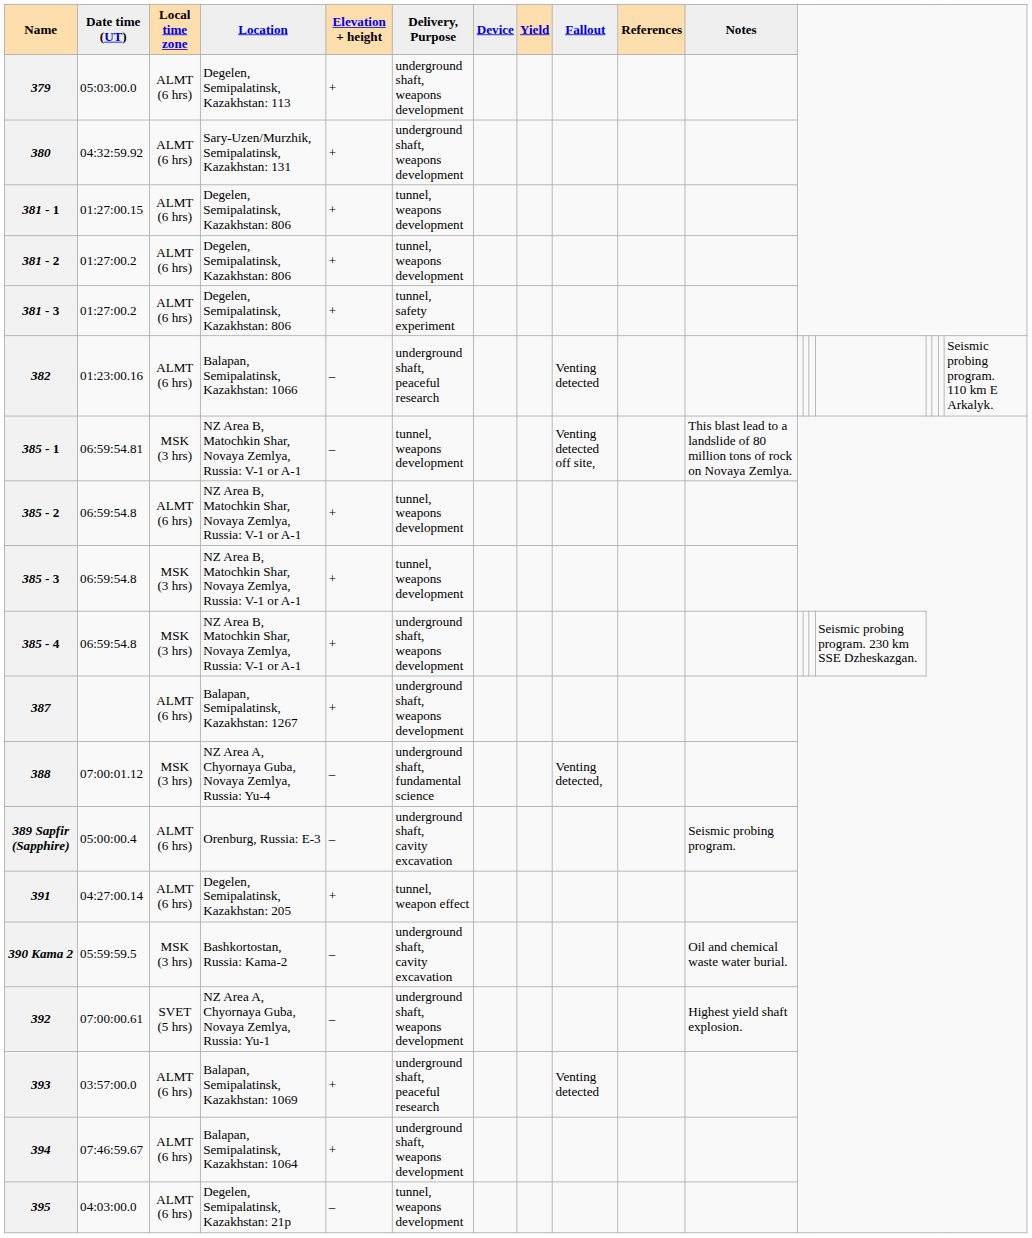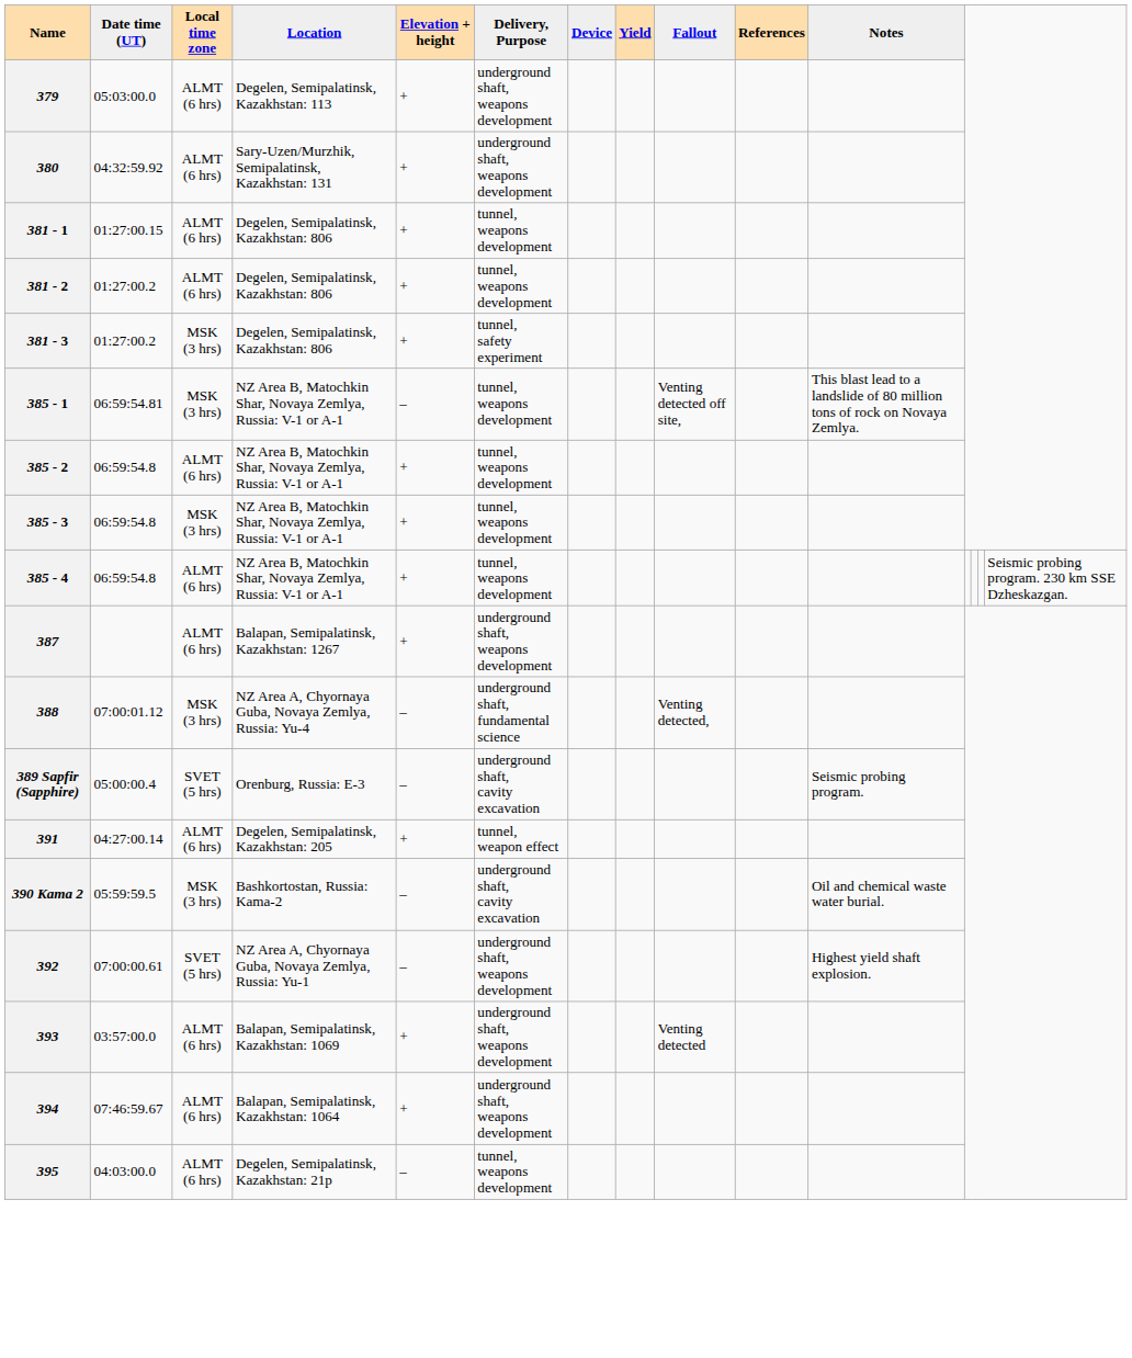 <table class="wikitable sortable">
 <tr>
 <th style="background:#ffdead;">Name </th>
 <th style="background:#efefef;">Date time (<a href='#'>UT</a>)</th>
 <th style="background:#ffdead;">Local <a href='#'>time zone</a></th>
 <th style="background:#efefef;"><a href='#'>Location</a></th>
 <th style="background:#ffdead;"><a href='#'>Elevation</a> + height </th>
 <th style="background:#efefef;">Delivery, <br>Purpose </th>
 <th style="background:#efefef;"><a href='#'>Device</a></th>
 <th style="background:#ffdead;"><a href='#'>Yield</a></th>
 <th style="background:#efefef;" class="unsortable"><a href='#'>Fallout</a></th>
 <th style="background:#ffdead;" class="unsortable">References</th>
 <th style="background:#efefef;" class="unsortable">Notes</th>
 </tr>
 <tr>
 <th><em>379</em></th>
 <td> 05:03:00.0</td>
 <td style="text-align:center;">ALMT (6 hrs)<br></td>
 <td>Degelen, Semipalatinsk, Kazakhstan: 113 </td>
 <td> +</td>
 <td>underground shaft,<br>weapons development</td>
 <td></td>
 <td style="text-align:center;"></td>
 <td></td>
 <td></td>
 <td></td>
 </tr>
 <tr>
 <th><em>380</em></th>
 <td> 04:32:59.92</td>
 <td style="text-align:center;">ALMT (6 hrs)<br></td>
 <td>Sary-Uzen/Murzhik, Semipalatinsk, Kazakhstan: 131 </td>
 <td> +</td>
 <td>underground shaft,<br>weapons development</td>
 <td></td>
 <td style="text-align:center;"></td>
 <td></td>
 <td></td>
 <td></td>
 </tr>
 <tr>
 <th><em>381</em> - 1</th>
 <td> 01:27:00.15</td>
 <td style="text-align:center;">ALMT (6 hrs)<br></td>
 <td>Degelen, Semipalatinsk, Kazakhstan: 806 </td>
 <td> +</td>
 <td>tunnel,<br>weapons development</td>
 <td></td>
 <td style="text-align:center;"></td>
 <td></td>
 <td></td>
 <td></td>
 </tr>
 <tr>
 <th><em>381</em> - 2</th>
 <td> 01:27:00.2</td>
 <td style="text-align:center;">ALMT (6 hrs)<br></td>
 <td>Degelen, Semipalatinsk, Kazakhstan: 806 </td>
 <td> +</td>
 <td>tunnel,<br>weapons development</td>
 <td></td>
 <td style="text-align:center;"></td>
 <td></td>
 <td></td>
 <td></td>
 </tr>
 <tr>
 <th><em>381</em> - 3</th>
 <td> 01:27:00.2</td>
-<td style="text-align:center;">ALMT (6 hrs)<br></td>
+<td style="text-align:center;">MSK (3 hrs)<br></td>
 <td>Degelen, Semipalatinsk, Kazakhstan: 806 </td>
 <td> +</td>
 <td>tunnel,<br>safety experiment</td>
 <td></td>
 <td style="text-align:center;"></td>
 <td></td>
 <td></td>
 <td></td>
-</tr>
-<tr>
-<th><em>382</em></th>
-<td> 01:23:00.16</td>
-<td style="text-align:center;">ALMT (6 hrs)<br></td>
-<td>Balapan, Semipalatinsk, Kazakhstan: 1066 </td>
-<td> – </td>
-<td>underground shaft,<br>peaceful research</td>
-<td></td>
-<td style="text-align:center;"></td>
-<td>Venting detected</td>
-<td></td>
-<td></td>
-<td style="text-align:center;"></td>
-<td></td>
-<td></td>
-<td></td>
-<td style="text-align:center;"></td>
-<td></td>
-<td></td>
-<td>Seismic probing program. 110 km E Arkalyk.</td>
 </tr>
 <tr>
 <th><em>385</em> - 1</th>
 <td> 06:59:54.81</td>
 <td style="text-align:center;">MSK (3 hrs)<br></td>
 <td>NZ Area B, Matochkin Shar, Novaya Zemlya, Russia: V-1 or A-1 </td>
 <td> – </td>
 <td>tunnel,<br>weapons development</td>
 <td></td>
 <td style="text-align:center;"></td>
 <td>Venting detected off site, </td>
 <td></td>
 <td>This blast lead to a landslide of 80 million tons of rock on Novaya Zemlya.</td>
 </tr>
 <tr>
 <th><em>385</em> - 2</th>
 <td> 06:59:54.8</td>
 <td style="text-align:center;">ALMT (6 hrs)<br></td>
 <td>NZ Area B, Matochkin Shar, Novaya Zemlya, Russia: V-1 or A-1 </td>
 <td> +</td>
 <td>tunnel,<br>weapons development</td>
 <td></td>
 <td style="text-align:center;"></td>
 <td></td>
 <td></td>
 <td></td>
 </tr>
 <tr>
 <th><em>385</em> - 3</th>
 <td> 06:59:54.8</td>
 <td style="text-align:center;">MSK (3 hrs)<br></td>
 <td>NZ Area B, Matochkin Shar, Novaya Zemlya, Russia: V-1 or A-1 </td>
 <td> +</td>
 <td>tunnel,<br>weapons development</td>
 <td></td>
 <td style="text-align:center;"></td>
 <td></td>
 <td></td>
 <td></td>
 </tr>
 <tr>
 <th><em>385</em> - 4</th>
 <td> 06:59:54.8</td>
-<td style="text-align:center;">MSK (3 hrs)<br></td>
+<td style="text-align:center;">ALMT (6 hrs)<br></td>
 <td>NZ Area B, Matochkin Shar, Novaya Zemlya, Russia: V-1 or A-1 </td>
 <td> +</td>
-<td>underground shaft,<br>weapons development</td>
+<td>tunnel,<br>weapons development</td>
 <td></td>
 <td style="text-align:center;"></td>
 <td></td>
 <td></td>
 <td></td>
 <td style="text-align:center;"></td>
 <td></td>
 <td></td>
 <td>Seismic probing program. 230 km SSE Dzheskazgan.</td>
 </tr>
 <tr>
 <th><em>387</em></th>
 <td></td>
 <td style="text-align:center;">ALMT (6 hrs)<br></td>
 <td>Balapan, Semipalatinsk, Kazakhstan: 1267 </td>
 <td> +</td>
 <td>underground shaft,<br>weapons development</td>
 <td></td>
 <td style="text-align:center;"></td>
 <td></td>
 <td></td>
 <td></td>
 </tr>
 <tr>
 <th><em>388</em></th>
 <td> 07:00:01.12</td>
 <td style="text-align:center;">MSK (3 hrs)<br></td>
 <td>NZ Area A, Chyornaya Guba, Novaya Zemlya, Russia: Yu-4 </td>
 <td> – </td>
 <td>underground shaft,<br>fundamental science</td>
 <td></td>
 <td style="text-align:center;"></td>
 <td>Venting detected, </td>
 <td></td>
 <td></td>
 </tr>
 <tr>
 <th><em>389 Sapfir (Sapphire)</em></th>
 <td> 05:00:00.4</td>
-<td style="text-align:center;">ALMT (6 hrs)<br></td>
+<td style="text-align:center;">SVET (5 hrs)<br></td>
 <td>Orenburg, Russia: E-3 </td>
 <td> – </td>
 <td>underground shaft,<br>cavity excavation</td>
 <td></td>
 <td style="text-align:center;"></td>
 <td></td>
 <td></td>
 <td>Seismic probing program.</td>
 </tr>
 <tr>
 <th><em>391</em></th>
 <td> 04:27:00.14</td>
 <td style="text-align:center;">ALMT (6 hrs)<br></td>
 <td>Degelen, Semipalatinsk, Kazakhstan: 205 </td>
 <td> +</td>
 <td>tunnel,<br>weapon effect</td>
 <td></td>
 <td style="text-align:center;"></td>
 <td></td>
 <td></td>
 <td></td>
 </tr>
 <tr>
 <th><em>390 Kama 2</em></th>
 <td> 05:59:59.5</td>
 <td style="text-align:center;">MSK (3 hrs)<br></td>
 <td>Bashkortostan, Russia: Kama-2 </td>
 <td> – </td>
 <td>underground shaft,<br>cavity excavation</td>
 <td></td>
 <td style="text-align:center;"></td>
 <td></td>
 <td></td>
 <td>Oil and chemical waste water burial.</td>
 </tr>
 <tr>
 <th><em>392</em></th>
 <td> 07:00:00.61</td>
 <td style="text-align:center;">SVET (5 hrs)<br></td>
 <td>NZ Area A, Chyornaya Guba, Novaya Zemlya, Russia: Yu-1 </td>
 <td> – </td>
 <td>underground shaft,<br>weapons development</td>
 <td></td>
 <td style="text-align:center;"></td>
 <td></td>
 <td></td>
 <td>Highest yield shaft explosion.</td>
 </tr>
 <tr>
 <th><em>393</em></th>
 <td> 03:57:00.0</td>
 <td style="text-align:center;">ALMT (6 hrs)<br></td>
 <td>Balapan, Semipalatinsk, Kazakhstan: 1069 </td>
 <td> +</td>
-<td>underground shaft,<br>peaceful research</td>
+<td>underground shaft,<br>weapons development</td>
 <td></td>
 <td style="text-align:center;"></td>
 <td>Venting detected</td>
 <td></td>
 <td></td>
 </tr>
 <tr>
 <th><em>394</em></th>
 <td> 07:46:59.67</td>
 <td style="text-align:center;">ALMT (6 hrs)<br></td>
 <td>Balapan, Semipalatinsk, Kazakhstan: 1064 </td>
 <td> +</td>
 <td>underground shaft,<br>weapons development</td>
 <td></td>
 <td style="text-align:center;"></td>
 <td></td>
 <td></td>
 <td></td>
 </tr>
 <tr>
 <th><em>395</em></th>
 <td> 04:03:00.0</td>
 <td style="text-align:center;">ALMT (6 hrs)<br></td>
 <td>Degelen, Semipalatinsk, Kazakhstan: 21p </td>
 <td> – </td>
 <td>tunnel,<br>weapons development</td>
 <td></td>
 <td style="text-align:center;"></td>
 <td></td>
 <td></td>
 <td></td>
 </tr>
 </table>
